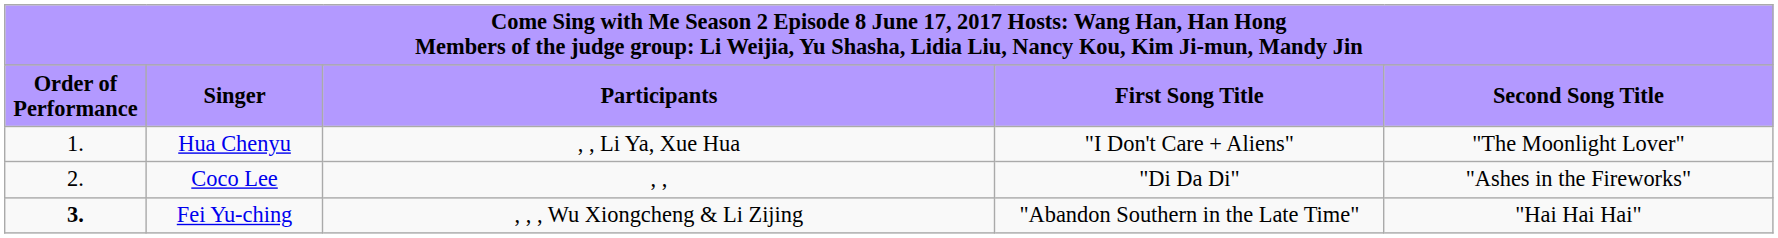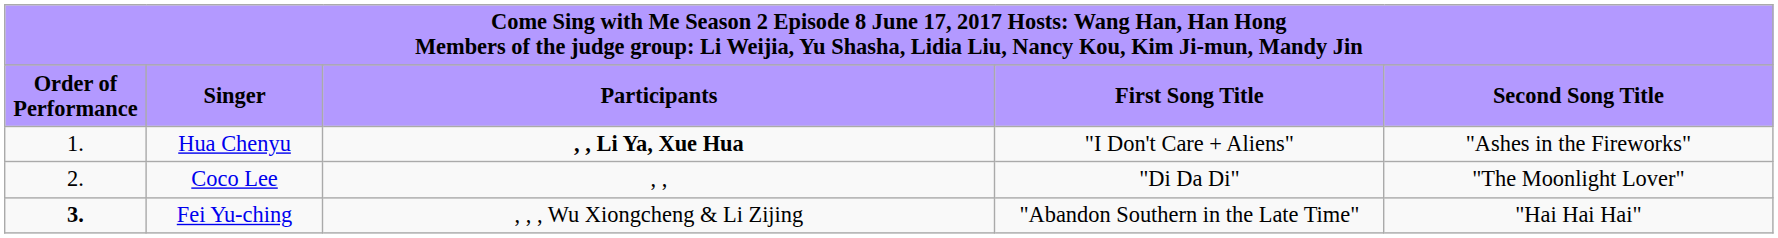 <table class="wikitable sortable mw-collapsible" width="100%" style="text-align:center">
 <tr style="background:#B399FF">
 <td colspan="5"><div><strong>Come Sing with Me Season 2 Episode 8 June 17, 2017 Hosts: Wang Han, Han Hong<br>Members of the judge group: Li Weijia, Yu Shasha, Lidia Liu, Nancy Kou, Kim Ji-mun, Mandy Jin</strong></div></td>
 </tr>
 <tr style="background:#B399FF">
 <td style="width:8%"><strong>Order of Performance</strong></td>
 <td style="width:10%"><strong>Singer</strong></td>
 <td style="width:38%"><strong>Participants</strong></td>
 <td style="width:22%"><strong>First Song Title</strong></td>
 <td style="width:22%"><strong>Second Song Title</strong></td>
 </tr>
 <tr>
 <td>1.</td>
 <td><a href='#'>Hua Chenyu</a></td>
-<td>, , Li Ya, Xue Hua <br> </td>
+<td><strong>, , Li Ya, Xue Hua <br> </strong></td>
 <td>"I Don't Care + Aliens"</td>
-<td>"The Moonlight Lover"</td>
+<td>"Ashes in the Fireworks"</td>
 </tr>
 <tr>
 <td>2.</td>
 <td><a href='#'>Coco Lee</a></td>
 <td>, ,  <br> </td>
 <td>"Di Da Di"</td>
-<td>"Ashes in the Fireworks"</td>
+<td>"The Moonlight Lover"</td>
 </tr>
 <tr>
 <td><strong>3.</strong></td>
 <td><a href='#'>Fei Yu-ching</a></td>
 <td>, , , Wu Xiongcheng & Li Zijing</td>
 <td>"Abandon Southern in the Late Time"</td>
 <td>"Hai Hai Hai"</td>
 </tr>
 </table>
